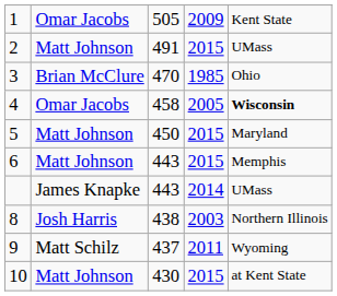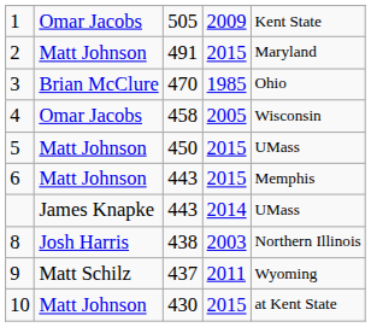 <table class="wikitable">
 <tr>
 </tr>
 <tr>
 <td>1</td>
 <td><a href='#'>Omar Jacobs</a></td>
 <td>505</td>
 <td><a href='#'>2009</a></td>
 <td style="font-size:80%;">Kent State</td>
 </tr>
 <tr>
 <td>2</td>
 <td><a href='#'>Matt Johnson</a></td>
 <td>491</td>
 <td><a href='#'>2015</a></td>
-<td style="font-size:80%;">UMass</td>
+<td style="font-size:80%;">Maryland</td>
 </tr>
 <tr>
 <td>3</td>
 <td><a href='#'>Brian McClure</a></td>
 <td>470</td>
 <td><a href='#'>1985</a></td>
 <td style="font-size:80%;">Ohio</td>
 </tr>
 <tr>
 <td>4</td>
 <td><a href='#'>Omar Jacobs</a></td>
 <td>458</td>
 <td><a href='#'>2005</a></td>
-<td style="font-size:80%;"><strong>Wisconsin</strong></td>
+<td style="font-size:80%;">Wisconsin</td>
 </tr>
 <tr>
 <td>5</td>
 <td><a href='#'>Matt Johnson</a></td>
 <td>450</td>
 <td><a href='#'>2015</a></td>
-<td style="font-size:80%;">Maryland</td>
+<td style="font-size:80%;">UMass</td>
 </tr>
 <tr>
 <td>6</td>
 <td><a href='#'>Matt Johnson</a></td>
 <td>443</td>
 <td><a href='#'>2015</a></td>
 <td style="font-size:80%;">Memphis</td>
 </tr>
 <tr>
 <td></td>
 <td>James Knapke</td>
 <td>443</td>
 <td><a href='#'>2014</a></td>
 <td style="font-size:80%;">UMass</td>
 </tr>
 <tr>
 <td>8</td>
 <td><a href='#'>Josh Harris</a></td>
 <td>438</td>
 <td><a href='#'>2003</a></td>
 <td style="font-size:80%;">Northern Illinois</td>
 </tr>
 <tr>
 <td>9</td>
 <td>Matt Schilz</td>
 <td>437</td>
 <td><a href='#'>2011</a></td>
 <td style="font-size:80%;">Wyoming</td>
 </tr>
 <tr>
 <td>10</td>
 <td><a href='#'>Matt Johnson</a></td>
 <td>430</td>
 <td><a href='#'>2015</a></td>
 <td style="font-size:80%;">at Kent State</td>
 </tr>
 </table>
